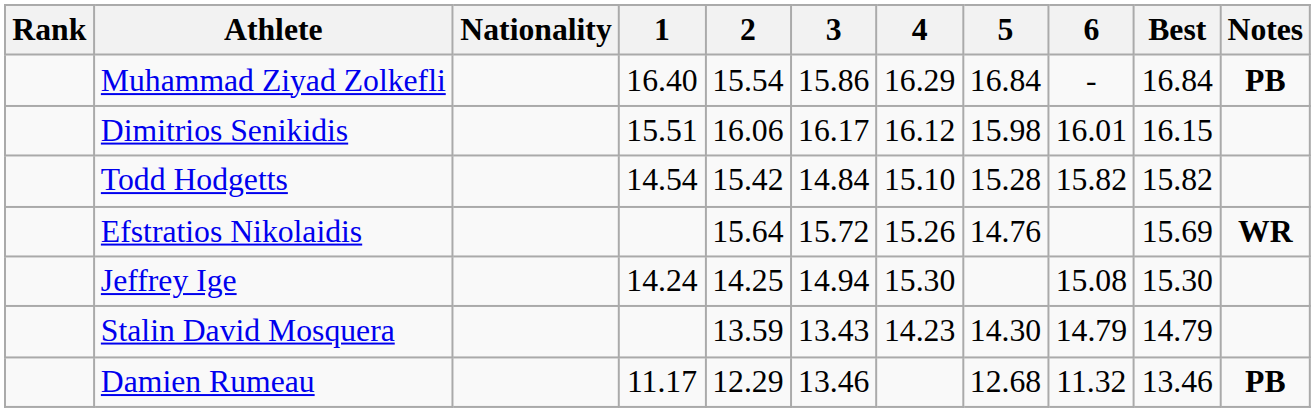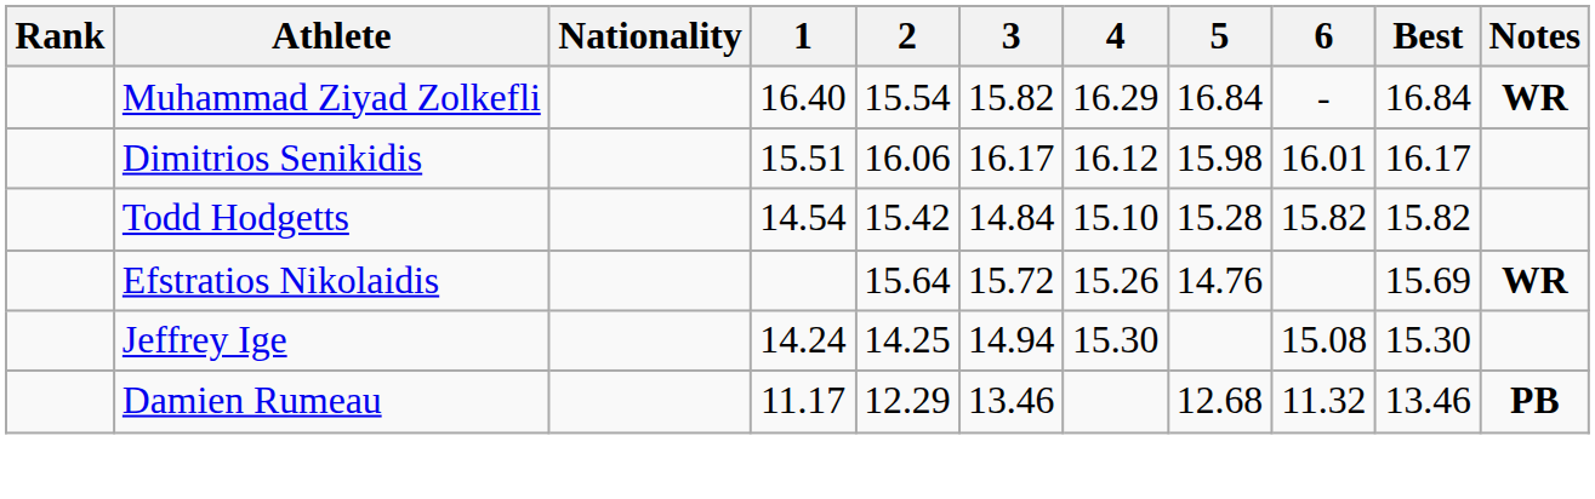 <table class="wikitable sortable" style="text-align:center">
 <tr>
 <th>Rank</th>
 <th>Athlete</th>
 <th>Nationality</th>
 <th width="25">1</th>
 <th width="25">2</th>
 <th width="25">3</th>
 <th width="25">4</th>
 <th width="25">5</th>
 <th width="25">6</th>
 <th>Best</th>
 <th>Notes</th>
 </tr>
 <tr>
 <td></td>
 <td style="text-align:left;"><a href='#'>Muhammad Ziyad Zolkefli</a></td>
 <td style="text-align:left;"></td>
 <td>16.40</td>
 <td>15.54</td>
-<td>15.86</td>
+<td>15.82</td>
 <td>16.29</td>
 <td>16.84</td>
 <td>-</td>
 <td>16.84</td>
-<td><strong>PB</strong></td>
+<td><strong>WR</strong></td>
 </tr>
 <tr>
 <td></td>
 <td style="text-align:left;"><a href='#'>Dimitrios Senikidis</a></td>
 <td style="text-align:left;"></td>
 <td>15.51</td>
 <td>16.06</td>
 <td>16.17</td>
 <td>16.12</td>
 <td>15.98</td>
 <td>16.01</td>
-<td>16.15</td>
+<td>16.17</td>
 <td></td>
 </tr>
 <tr>
 <td></td>
 <td style="text-align:left;"><a href='#'>Todd Hodgetts</a></td>
 <td style="text-align:left;"></td>
 <td>14.54</td>
 <td>15.42</td>
 <td>14.84</td>
 <td>15.10</td>
 <td>15.28</td>
 <td>15.82</td>
 <td>15.82</td>
 <td></td>
 </tr>
 <tr>
 <td></td>
 <td style="text-align:left;"><a href='#'>Efstratios Nikolaidis</a></td>
 <td style="text-align:left;"></td>
 <td></td>
 <td>15.64</td>
 <td>15.72</td>
 <td>15.26</td>
 <td>14.76</td>
 <td></td>
 <td>15.69</td>
 <td><strong>WR</strong></td>
 </tr>
 <tr>
 <td></td>
 <td style="text-align:left;"><a href='#'>Jeffrey Ige</a></td>
 <td style="text-align:left;"></td>
 <td>14.24</td>
 <td>14.25</td>
 <td>14.94</td>
 <td>15.30</td>
 <td></td>
 <td>15.08</td>
 <td>15.30</td>
 <td></td>
 </tr>
 <tr>
 <td></td>
-<td style="text-align:left;"><a href='#'>Stalin David Mosquera</a></td>
-<td style="text-align:left;"></td>
-<td></td>
-<td>13.59</td>
-<td>13.43</td>
-<td>14.23</td>
-<td>14.30</td>
-<td>14.79</td>
-<td>14.79</td>
-<td></td>
-</tr>
-<tr>
-<td></td>
 <td style="text-align:left;"><a href='#'>Damien Rumeau</a></td>
 <td style="text-align:left;"></td>
 <td>11.17</td>
 <td>12.29</td>
 <td>13.46</td>
 <td></td>
 <td>12.68</td>
 <td>11.32</td>
 <td>13.46</td>
 <td><strong>PB</strong></td>
 </tr>
 </table>
